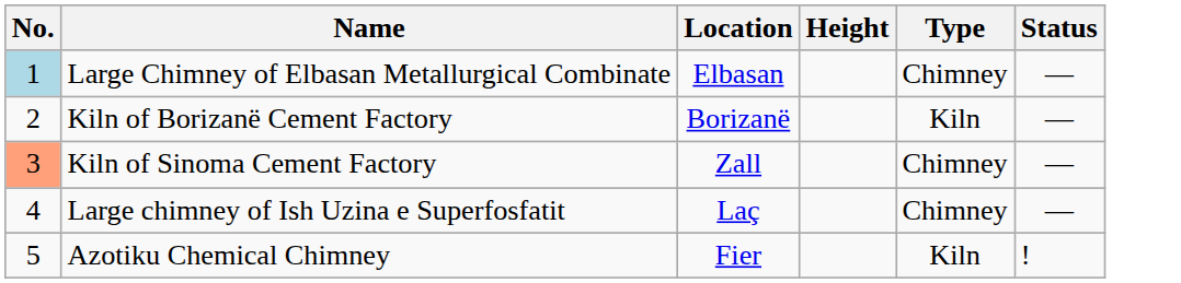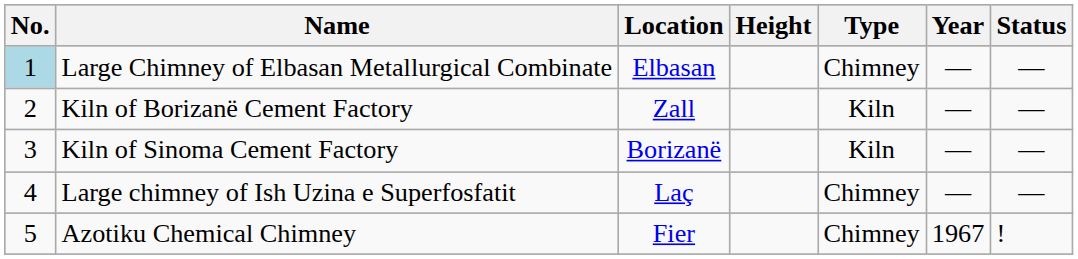 <table class="wikitable sortable">
 <tr>
 <th>No.</th>
 <th>Name</th>
 <th>Location</th>
 <th>Height</th>
 <th>Type</th>
+<th>Year</th>
 <th>Status</th>
 </tr>
 <tr>
 <td style="background: lightblue; text-align:center;">1</td>
 <td>Large Chimney of Elbasan Metallurgical Combinate</td>
 <td style="text-align:center;"><a href='#'>Elbasan</a><br><em><small></small></em></td>
 <td style="text-align:center;"></td>
 <td style="text-align:center;">Chimney</td>
 <td style="text-align:center;">—</td>
+<td style="text-align:center;">—</td>
 </tr>
 <tr>
 <td style="text-align:center;">2</td>
 <td>Kiln of Borizanë Cement Factory</td>
+<td style="text-align:center;"><a href='#'>Zall</a><br><em><small></small></em></td>
+<td style="text-align:center;"></td>
+<td style="text-align:center;">Kiln</td>
+<td style="text-align:center;">—</td>
+<td style="text-align:center;">—</td>
+</tr>
+<tr>
+<td style="text-align:center;">3</td>
+<td>Kiln of Sinoma Cement Factory</td>
 <td style="text-align:center;"><a href='#'>Borizanë</a><br><em><small></small></em></td>
 <td style="text-align:center;"></td>
 <td style="text-align:center;">Kiln</td>
 <td style="text-align:center;">—</td>
-</tr>
-<tr>
-<td style="background: lightsalmon; text-align:center;">3</td>
-<td>Kiln of Sinoma Cement Factory</td>
-<td style="text-align:center;"><a href='#'>Zall</a><br><em><small></small></em></td>
-<td style="text-align:center;"></td>
-<td style="text-align:center;">Chimney</td>
 <td style="text-align:center;">—</td>
 </tr>
 <tr>
 <td style="text-align:center;">4</td>
 <td>Large chimney of Ish Uzina e Superfosfatit</td>
 <td style="text-align:center;"><a href='#'>Laç</a><br><em><small></small></em></td>
 <td style="text-align:center;"></td>
 <td style="text-align:center;">Chimney</td>
 <td style="text-align:center;">—</td>
+<td style="text-align:center;">—</td>
 </tr>
 <tr>
 <td style="text-align:center;">5</td>
 <td>Azotiku Chemical Chimney</td>
 <td style="text-align:center;"><a href='#'>Fier</a><br><small><em></em></small></td>
 <td style="text-align:center;"></td>
-<td style="text-align:center;">Kiln</td>
+<td style="text-align:center;">Chimney</td>
+<td style="text-align:center;">1967</td>
 <td>! </td>
 </tr>
 </table>
